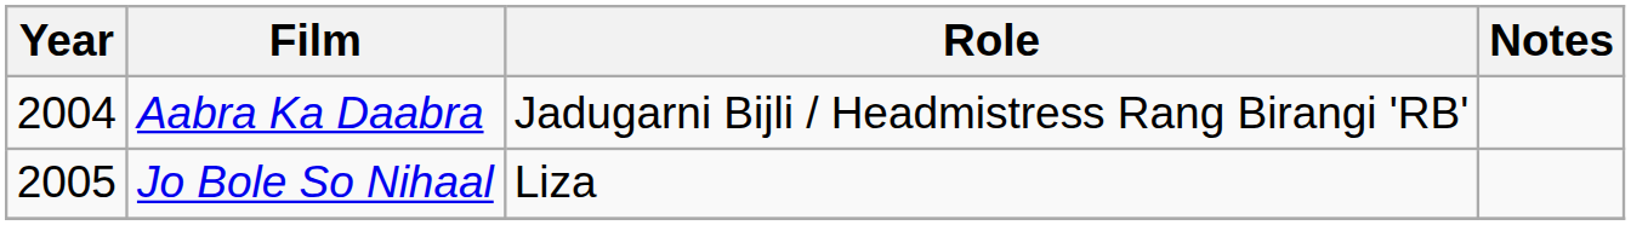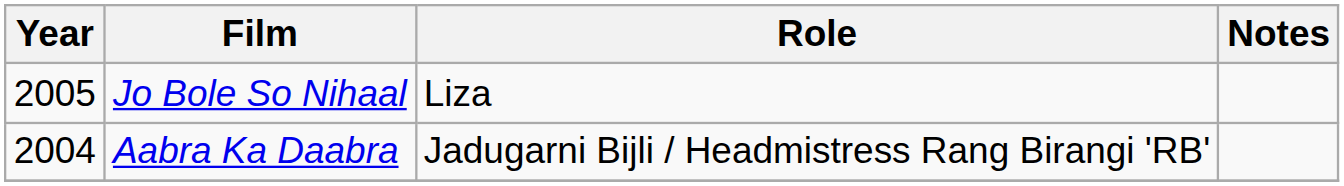 <table class="wikitable sortable">
 <tr>
 <th>Year</th>
 <th>Film</th>
 <th>Role</th>
 <th>Notes</th>
 </tr>
 <tr>
+<td>2005</td>
+<td><em><a href='#'>Jo Bole So Nihaal</a></em></td>
+<td>Liza</td>
+<td></td>
+</tr>
+<tr>
 <td>2004</td>
 <td><em><a href='#'>Aabra Ka Daabra</a></em></td>
 <td>Jadugarni Bijli / Headmistress Rang Birangi 'RB'</td>
 <td></td>
 </tr>
 <tr>
-<td>2005</td>
-<td><em><a href='#'>Jo Bole So Nihaal</a></em></td>
-<td>Liza</td>
-<td></td>
-</tr>
-<tr>
 </tr>
 </table>
